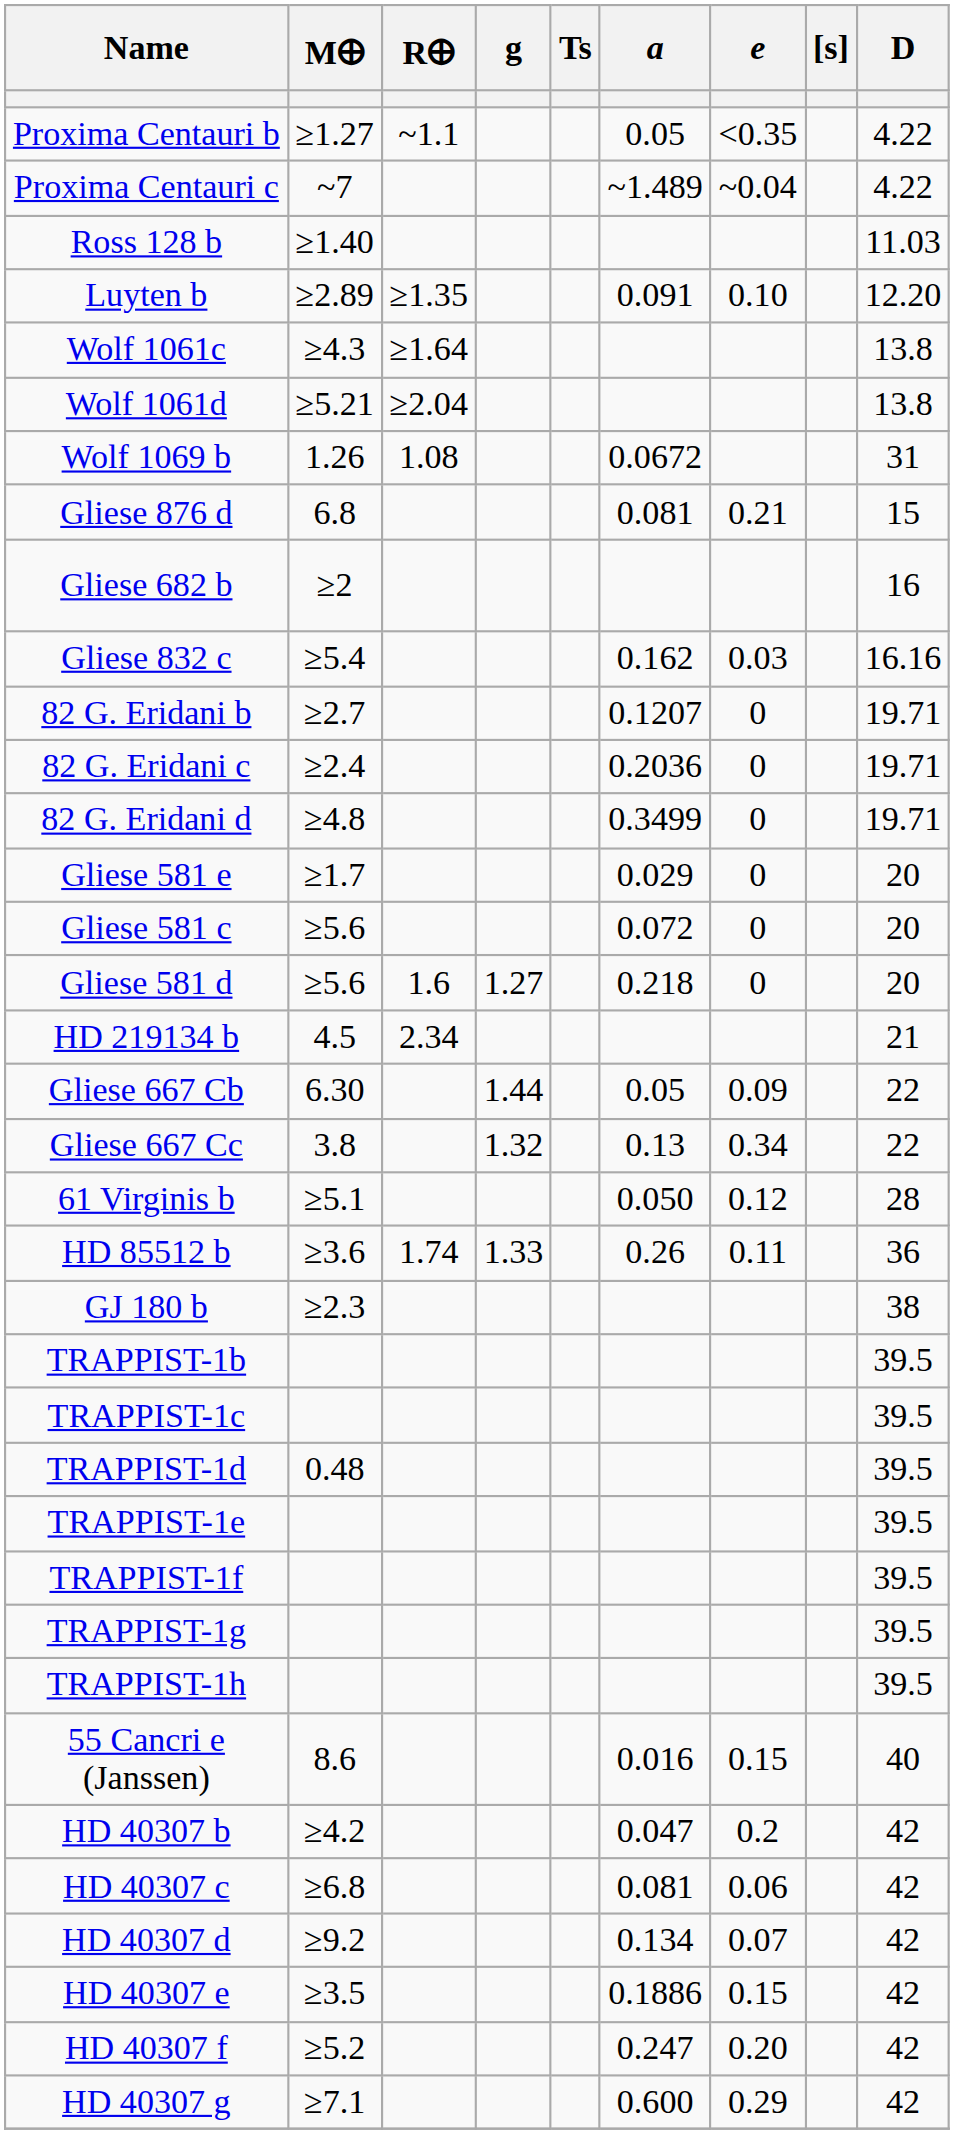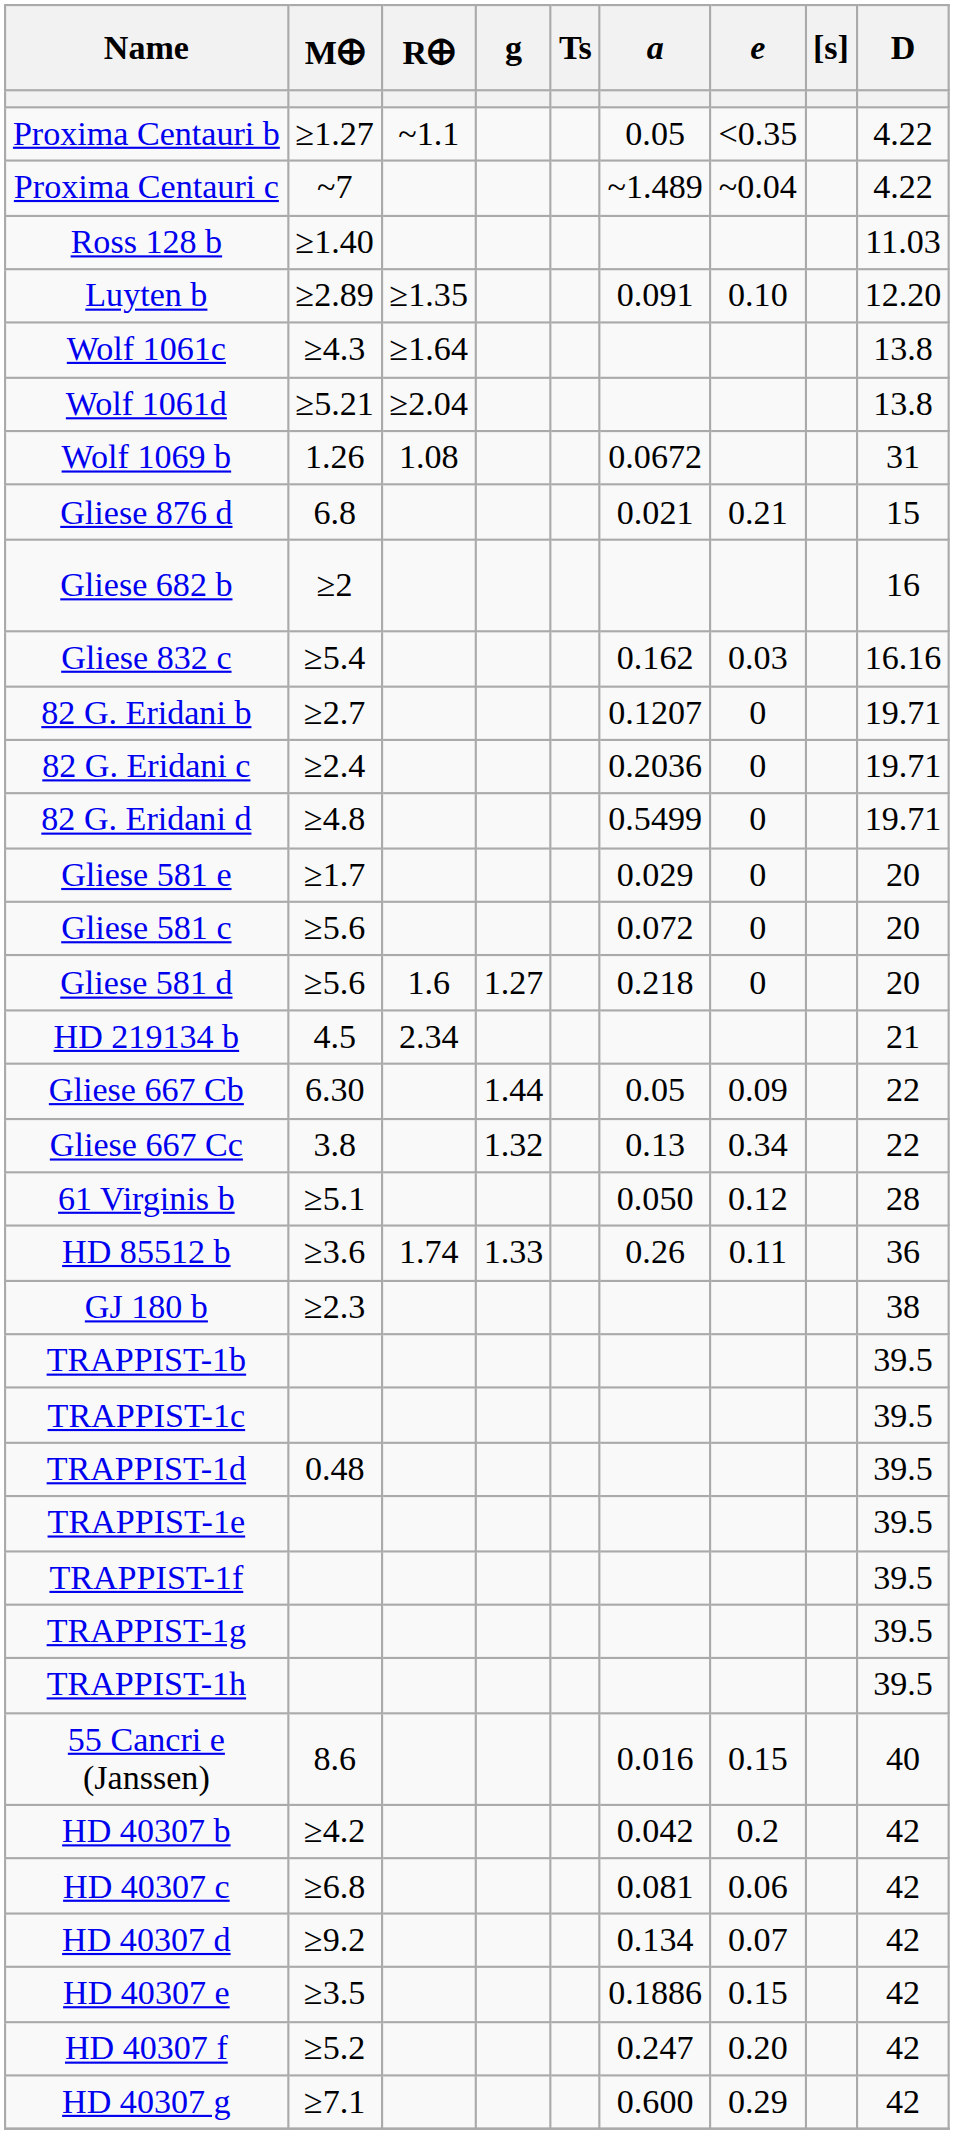 <table class="wikitable sortable sticky-header" style="text-align:center">
 <tr>
 <th>Name</th>
 <th>M🜨</th>
 <th>R🜨</th>
 <th>g</th>
 <th>Ts</th>
 <th><em>a</em></th>
 <th><em>e</em></th>
 <th class="unsortable">[s]</th>
 <th>D</th>
 </tr>
 <tr class="sorttop">
 <th></th>
 <th></th>
 <th></th>
 <th></th>
 <th></th>
 <th></th>
 <th></th>
 <th></th>
 <th></th>
 </tr>
 <tr>
 <td><a href='#'>Proxima Centauri b</a></td>
 <td>≥1.27</td>
 <td>~1.1</td>
 <td></td>
 <td></td>
 <td>0.05</td>
 <td><0.35</td>
 <td></td>
 <td>4.22</td>
 </tr>
 <tr>
 <td><a href='#'>Proxima Centauri c</a></td>
 <td>~7</td>
 <td></td>
 <td></td>
 <td></td>
 <td>~1.489</td>
 <td>~0.04</td>
 <td></td>
 <td>4.22</td>
 </tr>
 <tr>
 <td><a href='#'>Ross 128 b</a></td>
 <td>≥1.40</td>
 <td></td>
 <td></td>
 <td></td>
 <td></td>
 <td></td>
 <td></td>
 <td>11.03</td>
 </tr>
 <tr>
 <td><a href='#'>Luyten b</a></td>
 <td>≥2.89</td>
 <td>≥1.35</td>
 <td></td>
 <td></td>
 <td>0.091</td>
 <td>0.10</td>
 <td></td>
 <td>12.20</td>
 </tr>
 <tr>
 <td><a href='#'>Wolf 1061c</a></td>
 <td>≥4.3</td>
 <td>≥1.64</td>
 <td></td>
 <td></td>
 <td></td>
 <td></td>
 <td></td>
 <td>13.8</td>
 </tr>
 <tr>
 <td><a href='#'>Wolf 1061d</a></td>
 <td>≥5.21</td>
 <td>≥2.04</td>
 <td></td>
 <td></td>
 <td></td>
 <td></td>
 <td></td>
 <td>13.8</td>
 </tr>
 <tr>
 <td><a href='#'>Wolf 1069 b</a></td>
 <td>1.26</td>
 <td>1.08</td>
 <td></td>
 <td></td>
 <td>0.0672</td>
 <td></td>
 <td></td>
 <td>31</td>
 </tr>
 <tr>
 <td><a href='#'>Gliese 876 d</a></td>
 <td>6.8</td>
 <td></td>
 <td></td>
 <td></td>
-<td>0.081</td>
+<td>0.021</td>
 <td>0.21</td>
 <td></td>
 <td>15</td>
 </tr>
 <tr>
 <td><a href='#'>Gliese 682 b</a></td>
 <td>≥2</td>
 <td></td>
 <td></td>
 <td></td>
 <td></td>
 <td></td>
 <td><br><br></td>
 <td>16</td>
 </tr>
 <tr>
 <td><a href='#'>Gliese 832 c</a></td>
 <td>≥5.4</td>
 <td></td>
 <td></td>
 <td></td>
 <td>0.162</td>
 <td>0.03</td>
 <td></td>
 <td>16.16</td>
 </tr>
 <tr>
 <td><a href='#'>82 G. Eridani b</a></td>
 <td>≥2.7</td>
 <td></td>
 <td></td>
 <td></td>
 <td>0.1207</td>
 <td>0</td>
 <td></td>
 <td>19.71</td>
 </tr>
 <tr>
 <td><a href='#'>82 G. Eridani c</a></td>
 <td>≥2.4</td>
 <td></td>
 <td></td>
 <td></td>
 <td>0.2036</td>
 <td>0</td>
 <td></td>
 <td>19.71</td>
 </tr>
 <tr>
 <td><a href='#'>82 G. Eridani d</a></td>
 <td>≥4.8</td>
 <td></td>
 <td></td>
 <td></td>
-<td>0.3499</td>
+<td>0.5499</td>
 <td>0</td>
 <td></td>
 <td>19.71</td>
 </tr>
 <tr>
 <td><a href='#'>Gliese 581 e</a></td>
 <td>≥1.7</td>
 <td></td>
 <td></td>
 <td></td>
 <td>0.029</td>
 <td>0</td>
 <td></td>
 <td>20</td>
 </tr>
 <tr>
 <td><a href='#'>Gliese 581 c</a></td>
 <td>≥5.6</td>
 <td></td>
 <td></td>
 <td></td>
 <td>0.072</td>
 <td>0</td>
 <td></td>
 <td>20</td>
 </tr>
 <tr>
 <td><a href='#'>Gliese 581 d</a></td>
 <td>≥5.6</td>
 <td>1.6</td>
 <td>1.27</td>
 <td></td>
 <td>0.218</td>
 <td>0</td>
 <td></td>
 <td>20</td>
 </tr>
 <tr>
 <td><a href='#'>HD 219134 b</a></td>
 <td>4.5</td>
 <td>2.34</td>
 <td></td>
 <td></td>
 <td></td>
 <td></td>
 <td></td>
 <td>21</td>
 </tr>
 <tr>
 <td><a href='#'>Gliese 667 Cb</a></td>
 <td>6.30</td>
 <td></td>
 <td>1.44</td>
 <td></td>
 <td>0.05</td>
 <td>0.09</td>
 <td></td>
 <td>22</td>
 </tr>
 <tr>
 <td><a href='#'>Gliese 667 Cc</a></td>
 <td>3.8</td>
 <td></td>
 <td>1.32</td>
 <td></td>
 <td>0.13</td>
 <td>0.34</td>
 <td></td>
 <td>22</td>
 </tr>
 <tr>
 <td><a href='#'>61 Virginis b</a></td>
 <td>≥5.1</td>
 <td></td>
 <td></td>
 <td></td>
 <td>0.050</td>
 <td>0.12</td>
 <td></td>
 <td>28</td>
 </tr>
 <tr>
 <td><a href='#'>HD 85512 b</a></td>
 <td>≥3.6</td>
 <td>1.74</td>
 <td>1.33</td>
 <td></td>
 <td>0.26</td>
 <td>0.11</td>
 <td></td>
 <td>36</td>
 </tr>
 <tr>
 <td><a href='#'>GJ 180 b</a></td>
 <td>≥2.3</td>
 <td></td>
 <td></td>
 <td></td>
 <td></td>
 <td></td>
 <td></td>
 <td>38</td>
 </tr>
 <tr>
 <td><a href='#'>TRAPPIST-1b</a></td>
 <td></td>
 <td></td>
 <td></td>
 <td></td>
 <td></td>
 <td></td>
 <td></td>
 <td>39.5</td>
 </tr>
 <tr>
 <td><a href='#'>TRAPPIST-1c</a></td>
 <td></td>
 <td></td>
 <td></td>
 <td></td>
 <td></td>
 <td></td>
 <td></td>
 <td>39.5</td>
 </tr>
 <tr>
 <td><a href='#'>TRAPPIST-1d</a></td>
 <td>0.48</td>
 <td></td>
 <td></td>
 <td></td>
 <td></td>
 <td></td>
 <td></td>
 <td>39.5</td>
 </tr>
 <tr>
 <td><a href='#'>TRAPPIST-1e</a></td>
 <td></td>
 <td></td>
 <td></td>
 <td></td>
 <td></td>
 <td></td>
 <td></td>
 <td>39.5</td>
 </tr>
 <tr>
 <td><a href='#'>TRAPPIST-1f</a></td>
 <td></td>
 <td></td>
 <td></td>
 <td></td>
 <td></td>
 <td></td>
 <td></td>
 <td>39.5</td>
 </tr>
 <tr>
 <td><a href='#'>TRAPPIST-1g</a></td>
 <td></td>
 <td></td>
 <td></td>
 <td></td>
 <td></td>
 <td></td>
 <td></td>
 <td>39.5</td>
 </tr>
 <tr>
 <td><a href='#'>TRAPPIST-1h</a></td>
 <td></td>
 <td></td>
 <td></td>
 <td></td>
 <td></td>
 <td></td>
 <td></td>
 <td>39.5</td>
 </tr>
 <tr>
 <td><a href='#'>55 Cancri e</a><br>(Janssen)</td>
 <td>8.6</td>
 <td></td>
 <td></td>
 <td></td>
 <td>0.016</td>
 <td>0.15</td>
 <td></td>
 <td>40</td>
 </tr>
 <tr>
 <td><a href='#'>HD 40307 b</a></td>
 <td>≥4.2</td>
 <td></td>
 <td></td>
 <td></td>
-<td>0.047</td>
+<td>0.042</td>
 <td>0.2</td>
 <td></td>
 <td>42</td>
 </tr>
 <tr>
 <td><a href='#'>HD 40307 c</a></td>
 <td>≥6.8</td>
 <td></td>
 <td></td>
 <td></td>
 <td>0.081</td>
 <td>0.06</td>
 <td></td>
 <td>42</td>
 </tr>
 <tr>
 <td><a href='#'>HD 40307 d</a></td>
 <td>≥9.2</td>
 <td></td>
 <td></td>
 <td></td>
 <td>0.134</td>
 <td>0.07</td>
 <td></td>
 <td>42</td>
 </tr>
 <tr>
 <td><a href='#'>HD 40307 e</a></td>
 <td>≥3.5</td>
 <td></td>
 <td></td>
 <td></td>
 <td>0.1886</td>
 <td>0.15</td>
 <td></td>
 <td>42</td>
 </tr>
 <tr>
 <td><a href='#'>HD 40307 f</a></td>
 <td>≥5.2</td>
 <td></td>
 <td></td>
 <td></td>
 <td>0.247</td>
 <td>0.20</td>
 <td></td>
 <td>42</td>
 </tr>
 <tr>
 <td><a href='#'>HD 40307 g</a></td>
 <td>≥7.1</td>
 <td></td>
 <td></td>
 <td></td>
 <td>0.600</td>
 <td>0.29</td>
 <td></td>
 <td>42</td>
 </tr>
 <tr>
 </tr>
 </table>
